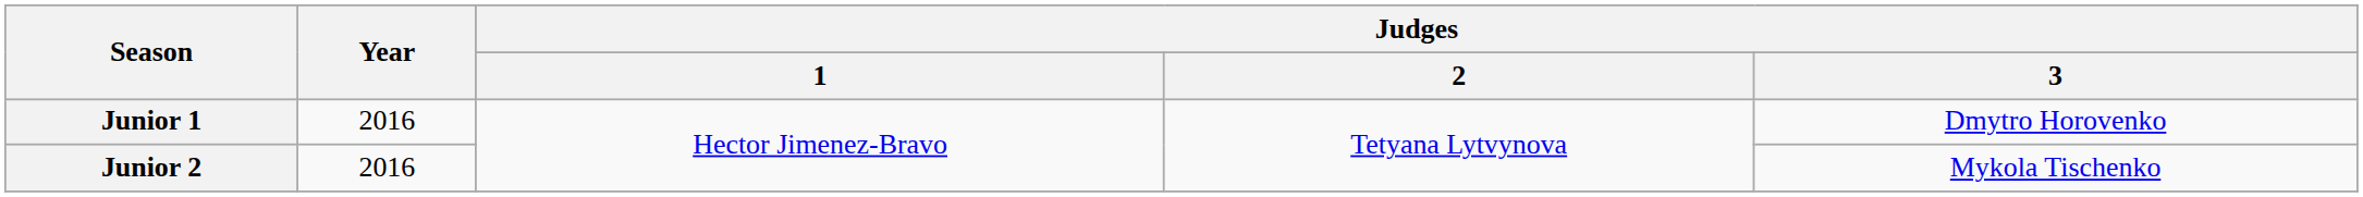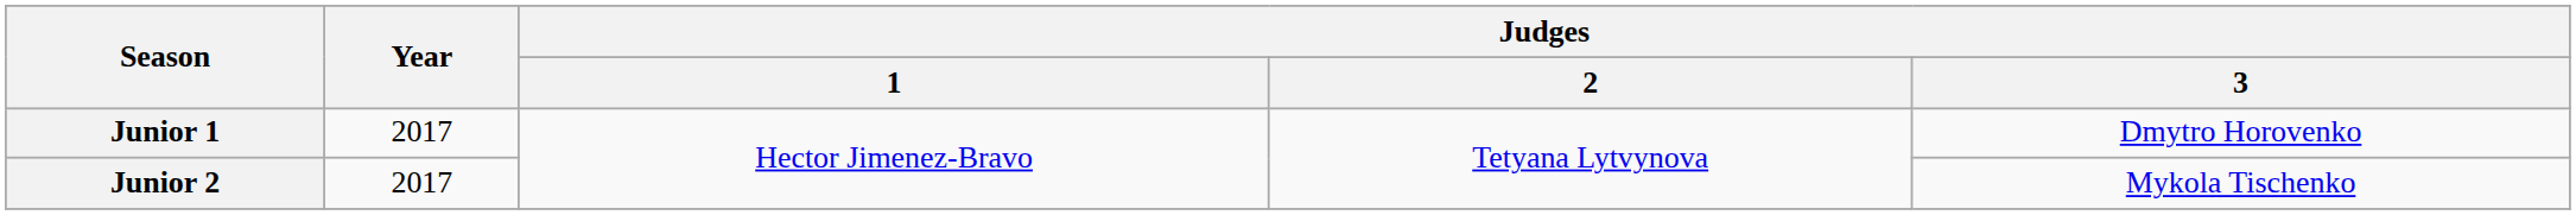 <table class="wikitable" style="font-size:90%; width:95%; text-align: center;">
 <tr>
 <th rowspan="2">Season</th>
 <th rowspan="2">Year</th>
 <th colspan="3">Judges</th>
 </tr>
 <tr>
 <th>1</th>
 <th>2</th>
 <th>3</th>
 </tr>
 <tr>
 <th>Junior 1</th>
-<td>2016</td>
+<td>2017</td>
 <td rowspan="2"><a href='#'>Hector Jimenez-Bravo</a></td>
 <td rowspan="2"><a href='#'>Tetyana Lytvynova</a></td>
 <td><a href='#'>Dmytro Horovenko</a></td>
 </tr>
 <tr>
 <th>Junior 2</th>
-<td>2016</td>
+<td>2017</td>
 <td><a href='#'>Mykola Tischenko</a></td>
 </tr>
 </table>
